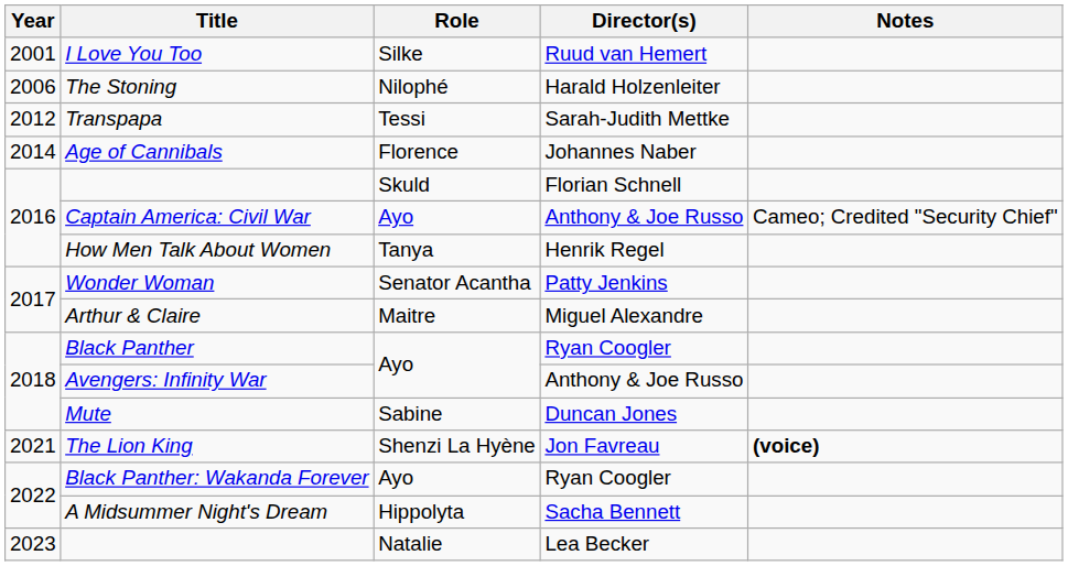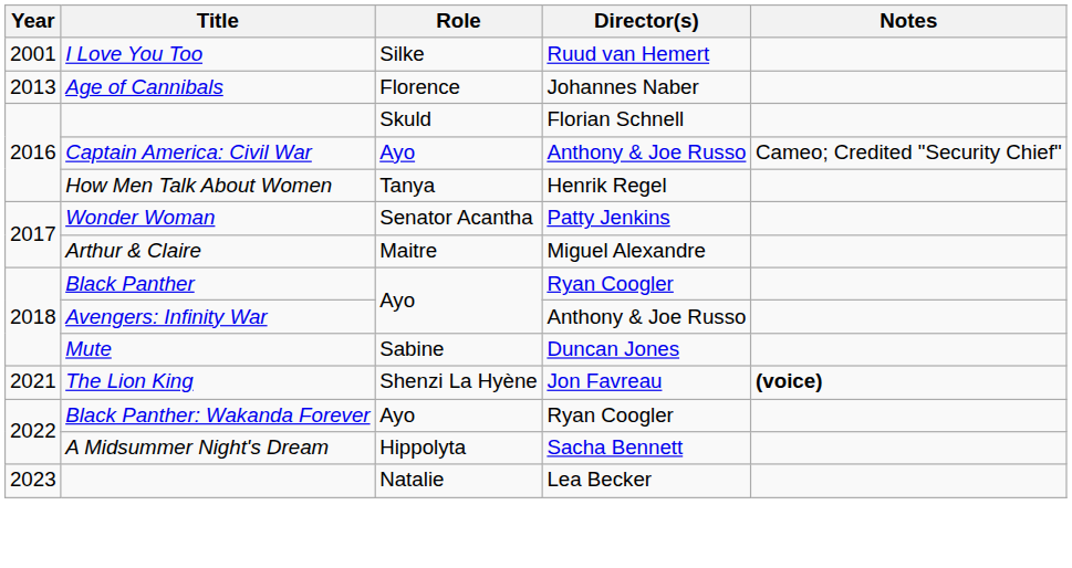 <table class="wikitable sortable">
 <tr>
 <th>Year</th>
 <th>Title</th>
 <th>Role</th>
 <th>Director(s)</th>
 <th>Notes</th>
 </tr>
 <tr>
 <td>2001</td>
 <td><em><a href='#'>I Love You Too</a></em></td>
 <td>Silke</td>
 <td><a href='#'>Ruud van Hemert</a></td>
 <td></td>
 </tr>
 <tr>
-<td>2006</td>
-<td><em>The Stoning</em></td>
-<td>Nilophé</td>
-<td>Harald Holzenleiter</td>
-<td></td>
-</tr>
-<tr>
-<td>2012</td>
-<td><em>Transpapa</em></td>
-<td>Tessi</td>
-<td>Sarah-Judith Mettke</td>
-<td></td>
-</tr>
-<tr>
-<td>2014</td>
+<td>2013</td>
 <td><em><a href='#'>Age of Cannibals</a></em></td>
 <td>Florence</td>
 <td>Johannes Naber</td>
 <td></td>
 </tr>
 <tr>
 <td rowspan="3">2016</td>
 <td><em></em></td>
 <td>Skuld</td>
 <td>Florian Schnell</td>
 <td></td>
 </tr>
 <tr>
 <td><em><a href='#'>Captain America: Civil War</a></em></td>
 <td><a href='#'>Ayo</a></td>
 <td><a href='#'>Anthony & Joe Russo</a></td>
 <td>Cameo; Credited "Security Chief"</td>
 </tr>
 <tr>
 <td><em>How Men Talk About Women</em></td>
 <td>Tanya</td>
 <td>Henrik Regel</td>
 <td></td>
 </tr>
 <tr>
 <td rowspan="2">2017</td>
 <td><em><a href='#'>Wonder Woman</a></em></td>
 <td>Senator Acantha</td>
 <td><a href='#'>Patty Jenkins</a></td>
 <td></td>
 </tr>
 <tr>
 <td><em>Arthur & Claire</em></td>
 <td>Maitre</td>
 <td>Miguel Alexandre</td>
 <td></td>
 </tr>
 <tr>
 <td rowspan="3">2018</td>
 <td><em><a href='#'>Black Panther</a></em></td>
 <td rowspan="2">Ayo</td>
 <td><a href='#'>Ryan Coogler</a></td>
 <td></td>
 </tr>
 <tr>
 <td><em><a href='#'>Avengers: Infinity War</a></em></td>
 <td>Anthony & Joe Russo</td>
 <td></td>
 </tr>
 <tr>
 <td><em><a href='#'>Mute</a></em></td>
 <td>Sabine</td>
 <td><a href='#'>Duncan Jones</a></td>
 <td></td>
 </tr>
 <tr>
 <td rowspan="1">2021</td>
 <td><em><a href='#'>The Lion King</a></em></td>
 <td>Shenzi La Hyène</td>
 <td><a href='#'>Jon Favreau</a></td>
 <td><strong>(voice)</strong></td>
 </tr>
 <tr>
 <td rowspan="2">2022</td>
 <td><em><a href='#'>Black Panther: Wakanda Forever</a></em></td>
 <td>Ayo</td>
 <td>Ryan Coogler</td>
 <td></td>
 </tr>
 <tr>
 <td><em>A Midsummer Night's Dream</em></td>
 <td>Hippolyta</td>
 <td><a href='#'>Sacha Bennett</a></td>
 <td></td>
 </tr>
 <tr>
 <td>2023</td>
 <td><em></em></td>
 <td>Natalie</td>
 <td>Lea Becker</td>
 <td></td>
 </tr>
 </table>
